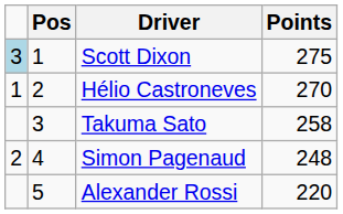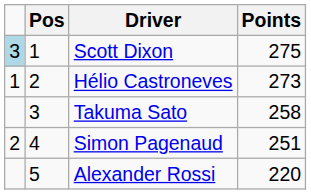 <table class="wikitable" style="font-size: 95%;">
 <tr>
 <td></td>
 <th>Pos</th>
 <th>Driver</th>
 <th>Points</th>
 </tr>
 <tr>
 <td align="left" style="background: lightblue;"> 3</td>
 <td>1</td>
 <td> <a href='#'>Scott Dixon</a></td>
 <td align="right">275</td>
 </tr>
 <tr>
 <td align="left"> 1</td>
 <td>2</td>
 <td> <a href='#'>Hélio Castroneves</a></td>
-<td align="right">270</td>
+<td align="right">273</td>
 </tr>
 <tr>
 <td align="left"></td>
 <td>3</td>
 <td> <a href='#'>Takuma Sato</a></td>
 <td align="right">258</td>
 </tr>
 <tr>
 <td align="left"> 2</td>
 <td>4</td>
 <td> <a href='#'>Simon Pagenaud</a></td>
-<td align="right">248</td>
+<td align="right">251</td>
 </tr>
 <tr>
 <td align="left"></td>
 <td>5</td>
 <td> <a href='#'>Alexander Rossi</a></td>
 <td align="right">220</td>
 </tr>
 </table>
